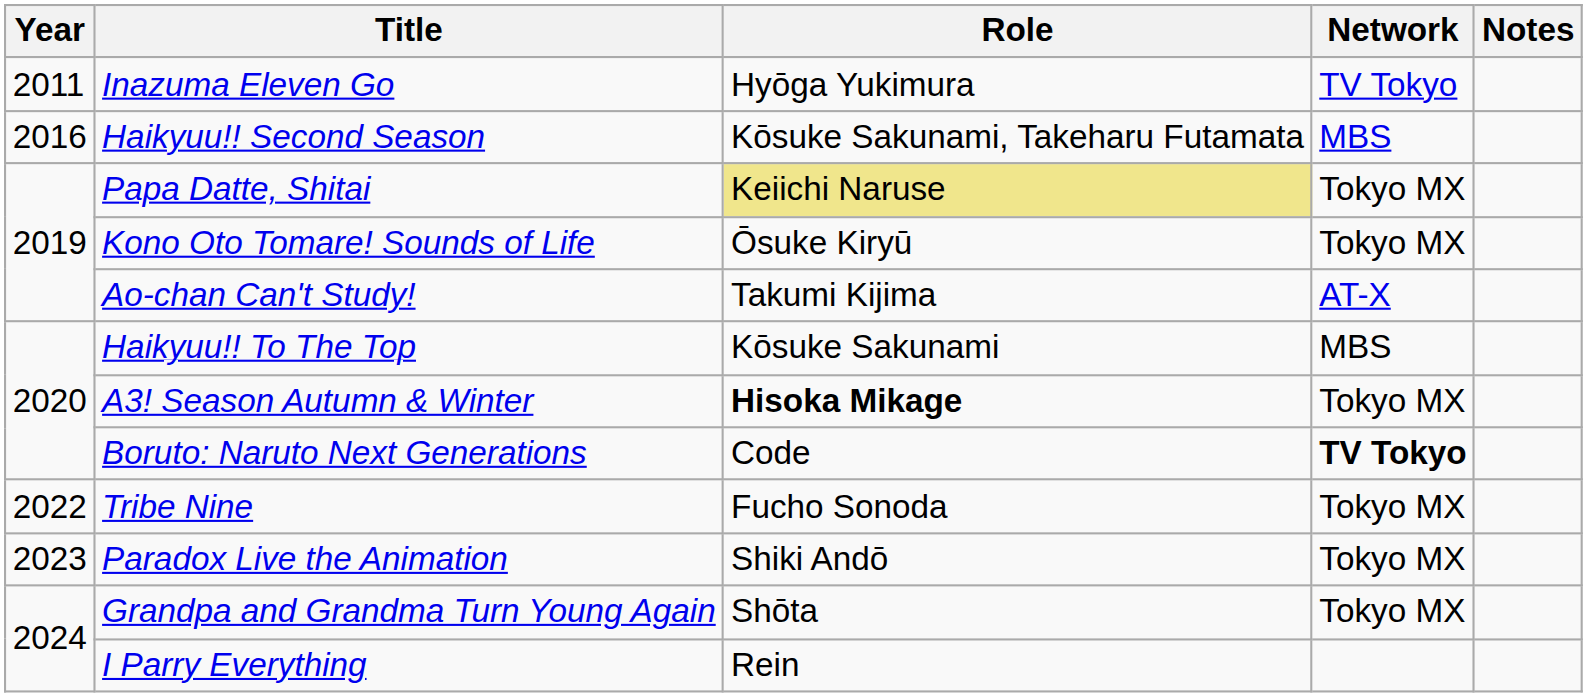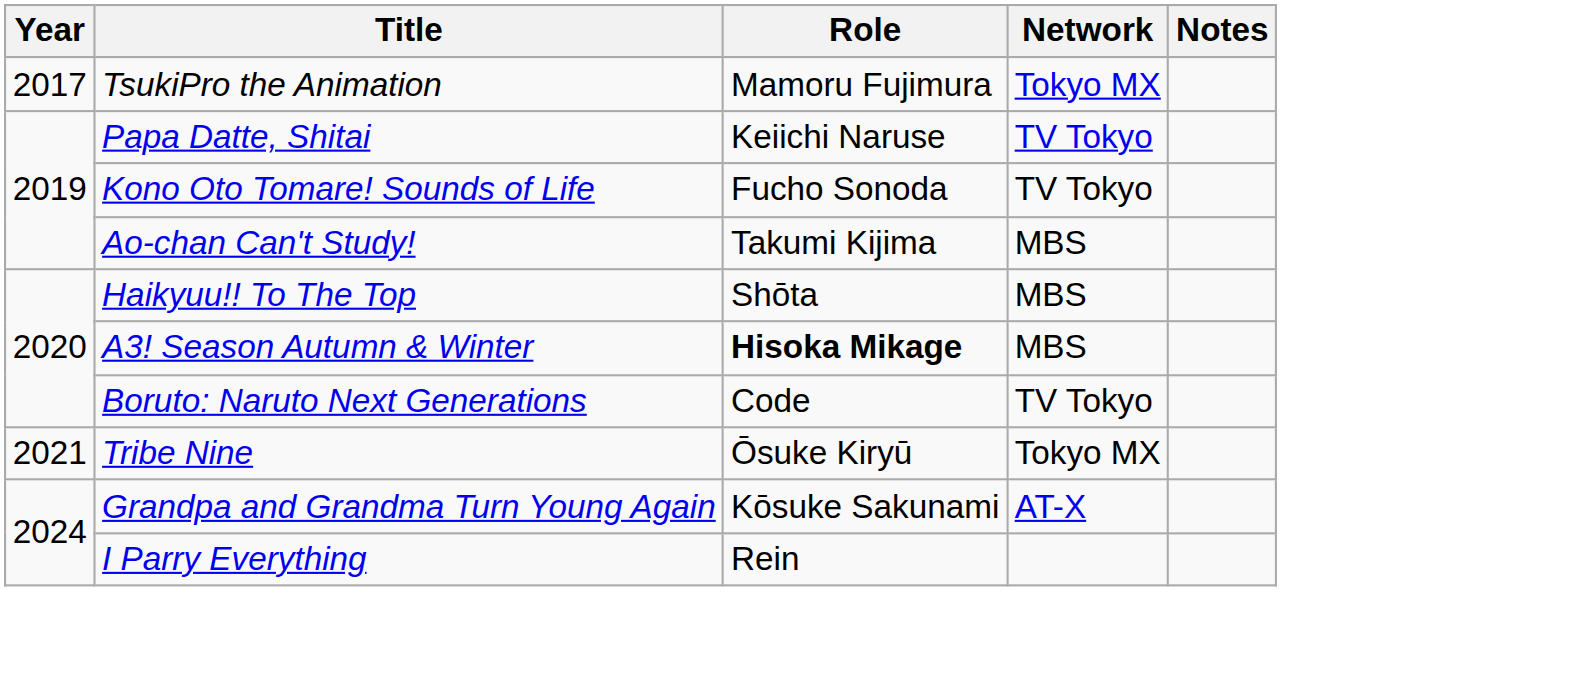 <table class="wikitable sortable">
 <tr>
 <th>Year</th>
 <th>Title</th>
 <th>Role</th>
 <th>Network</th>
 <th class="unsortable">Notes</th>
 </tr>
 <tr>
-<td>2011</td>
-<td><em><a href='#'>Inazuma Eleven Go</a></em></td>
-<td>Hyōga Yukimura</td>
-<td><a href='#'>TV Tokyo</a></td>
-<td></td>
-</tr>
-<tr>
-<td>2016</td>
-<td><em><a href='#'>Haikyuu!! Second Season</a></em></td>
-<td>Kōsuke Sakunami, Takeharu Futamata</td>
-<td><a href='#'>MBS</a></td>
+<td>2017</td>
+<td><em>TsukiPro the Animation</em></td>
+<td>Mamoru Fujimura</td>
+<td><a href='#'>Tokyo MX</a></td>
 <td></td>
 </tr>
 <tr>
 <td rowspan="3">2019</td>
 <td><em><a href='#'>Papa Datte, Shitai</a></em></td>
-<td style="background: khaki;">Keiichi Naruse</td>
-<td>Tokyo MX</td>
+<td>Keiichi Naruse</td>
+<td><a href='#'>TV Tokyo</a></td>
 <td></td>
 </tr>
 <tr>
 <td><em><a href='#'>Kono Oto Tomare! Sounds of Life</a></em></td>
-<td>Ōsuke Kiryū</td>
-<td>Tokyo MX</td>
+<td>Fucho Sonoda</td>
+<td>TV Tokyo</td>
 <td></td>
 </tr>
 <tr>
 <td><em><a href='#'>Ao-chan Can't Study!</a></em></td>
 <td>Takumi Kijima</td>
-<td><a href='#'>AT-X</a></td>
+<td>MBS</td>
 <td></td>
 </tr>
 <tr>
 <td rowspan="3">2020</td>
 <td><em><a href='#'>Haikyuu!! To The Top</a></em></td>
-<td>Kōsuke Sakunami</td>
+<td>Shōta</td>
 <td>MBS</td>
 <td></td>
 </tr>
 <tr>
 <td><em><a href='#'>A3! Season Autumn & Winter</a></em></td>
 <td><strong>Hisoka Mikage</strong></td>
-<td>Tokyo MX</td>
+<td>MBS</td>
 <td></td>
 </tr>
 <tr>
 <td><em><a href='#'>Boruto: Naruto Next Generations</a></em></td>
 <td>Code</td>
-<td><strong>TV Tokyo</strong></td>
+<td>TV Tokyo</td>
 <td></td>
 </tr>
 <tr>
-<td>2022</td>
+<td>2021</td>
 <td><em><a href='#'>Tribe Nine</a></em></td>
-<td>Fucho Sonoda</td>
-<td>Tokyo MX</td>
-<td></td>
-</tr>
-<tr>
-<td>2023</td>
-<td><em><a href='#'>Paradox Live the Animation</a></em></td>
-<td>Shiki Andō</td>
+<td>Ōsuke Kiryū</td>
 <td>Tokyo MX</td>
 <td></td>
 </tr>
 <tr>
 <td rowspan="2">2024</td>
 <td><em><a href='#'>Grandpa and Grandma Turn Young Again</a></em></td>
-<td>Shōta</td>
-<td>Tokyo MX</td>
+<td>Kōsuke Sakunami</td>
+<td><a href='#'>AT-X</a></td>
 <td></td>
 </tr>
 <tr>
 <td><em><a href='#'>I Parry Everything</a></em></td>
 <td>Rein</td>
 <td></td>
 <td></td>
 </tr>
 </table>
